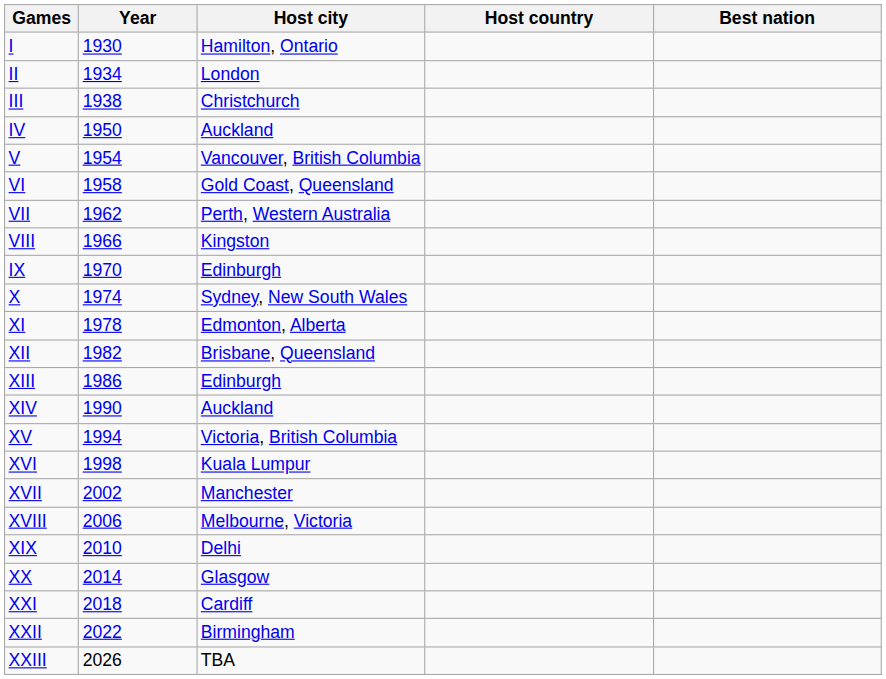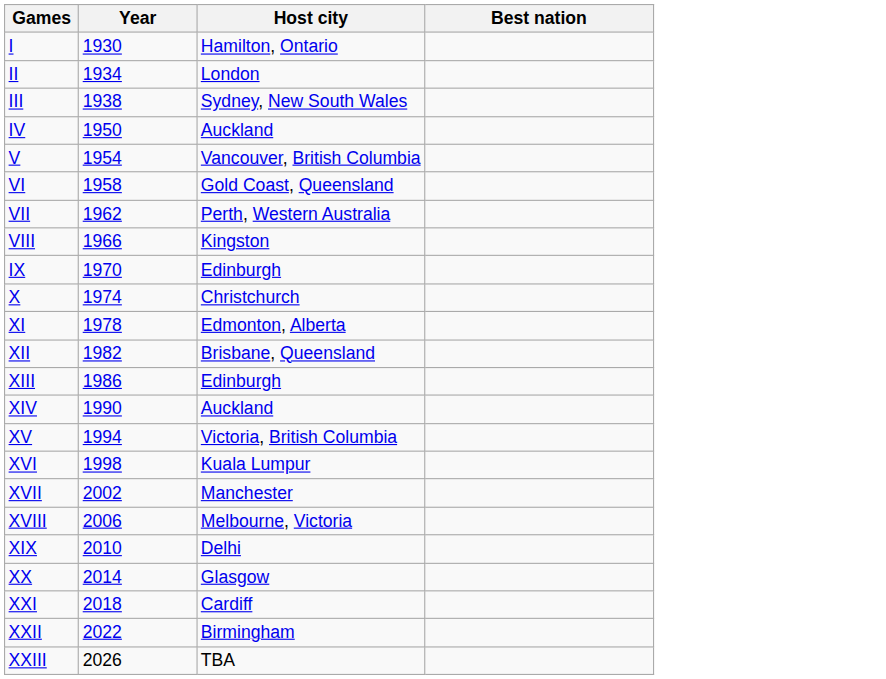 <table class="wikitable sortable">
 <tr>
 <th width=60>Games</th>
 <th width=100>Year</th>
 <th width=200>Host city</th>
-<th width=200>Host country</th>
 <th width=200>Best nation</th>
 </tr>
 <tr>
 <td><a href='#'>I</a></td>
 <td><a href='#'>1930</a></td>
 <td><a href='#'>Hamilton</a>, <a href='#'>Ontario</a></td>
 <td></td>
-<td></td>
 </tr>
 <tr>
 <td><a href='#'>II</a></td>
 <td><a href='#'>1934</a></td>
 <td><a href='#'>London</a></td>
 <td></td>
-<td></td>
 </tr>
 <tr>
 <td><a href='#'>III</a></td>
 <td><a href='#'>1938</a></td>
-<td><a href='#'>Christchurch</a></td>
-<td></td>
+<td><a href='#'>Sydney</a>, <a href='#'>New South Wales</a></td>
 <td></td>
 </tr>
 <tr>
 <td><a href='#'>IV</a></td>
 <td><a href='#'>1950</a></td>
 <td><a href='#'>Auckland</a></td>
 <td></td>
-<td></td>
 </tr>
 <tr>
 <td><a href='#'>V</a></td>
 <td><a href='#'>1954</a></td>
 <td><a href='#'>Vancouver</a>, <a href='#'>British Columbia</a></td>
-<td></td>
 <td></td>
 </tr>
 <tr>
 <td><a href='#'>VI</a></td>
 <td><a href='#'>1958</a></td>
 <td><a href='#'>Gold Coast</a>, <a href='#'>Queensland</a></td>
 <td></td>
-<td></td>
 </tr>
 <tr>
 <td><a href='#'>VII</a></td>
 <td><a href='#'>1962</a></td>
 <td><a href='#'>Perth</a>, <a href='#'>Western Australia</a></td>
-<td></td>
 <td></td>
 </tr>
 <tr>
 <td><a href='#'>VIII</a></td>
 <td><a href='#'>1966</a></td>
 <td><a href='#'>Kingston</a></td>
 <td></td>
-<td></td>
 </tr>
 <tr>
 <td><a href='#'>IX</a></td>
 <td><a href='#'>1970</a></td>
 <td><a href='#'>Edinburgh</a></td>
 <td></td>
-<td></td>
 </tr>
 <tr>
 <td><a href='#'>X</a></td>
 <td><a href='#'>1974</a></td>
-<td><a href='#'>Sydney</a>, <a href='#'>New South Wales</a></td>
-<td></td>
+<td><a href='#'>Christchurch</a></td>
 <td></td>
 </tr>
 <tr>
 <td><a href='#'>XI</a></td>
 <td><a href='#'>1978</a></td>
 <td><a href='#'>Edmonton</a>, <a href='#'>Alberta</a></td>
 <td></td>
-<td></td>
 </tr>
 <tr>
 <td><a href='#'>XII</a></td>
 <td><a href='#'>1982</a></td>
 <td><a href='#'>Brisbane</a>, <a href='#'>Queensland</a></td>
-<td></td>
 <td></td>
 </tr>
 <tr>
 <td><a href='#'>XIII</a></td>
 <td><a href='#'>1986</a></td>
 <td><a href='#'>Edinburgh</a></td>
 <td></td>
-<td></td>
 </tr>
 <tr>
 <td><a href='#'>XIV</a></td>
 <td><a href='#'>1990</a></td>
 <td><a href='#'>Auckland</a></td>
-<td></td>
 <td></td>
 </tr>
 <tr>
 <td><a href='#'>XV</a></td>
 <td><a href='#'>1994</a></td>
 <td><a href='#'>Victoria</a>, <a href='#'>British Columbia</a></td>
 <td></td>
-<td></td>
 </tr>
 <tr>
 <td><a href='#'>XVI</a></td>
 <td><a href='#'>1998</a></td>
 <td><a href='#'>Kuala Lumpur</a></td>
-<td></td>
 <td></td>
 </tr>
 <tr>
 <td><a href='#'>XVII</a></td>
 <td><a href='#'>2002</a></td>
 <td><a href='#'>Manchester</a></td>
 <td></td>
-<td></td>
 </tr>
 <tr>
 <td><a href='#'>XVIII</a></td>
 <td><a href='#'>2006</a></td>
 <td><a href='#'>Melbourne</a>, <a href='#'>Victoria</a></td>
-<td></td>
 <td></td>
 </tr>
 <tr>
 <td><a href='#'>XIX</a></td>
 <td><a href='#'>2010</a></td>
 <td><a href='#'>Delhi</a></td>
 <td></td>
-<td></td>
 </tr>
 <tr>
 <td><a href='#'>XX</a></td>
 <td><a href='#'>2014</a></td>
 <td><a href='#'>Glasgow</a></td>
-<td></td>
 <td></td>
 </tr>
 <tr>
 <td><a href='#'>XXI</a></td>
 <td><a href='#'>2018</a></td>
 <td><a href='#'>Cardiff</a></td>
 <td></td>
-<td></td>
 </tr>
 <tr>
 <td><a href='#'>XXII</a></td>
 <td><a href='#'>2022</a></td>
 <td><a href='#'>Birmingham</a></td>
-<td></td>
 <td></td>
 </tr>
 <tr>
 <td><a href='#'>XXIII</a></td>
 <td>2026</td>
 <td>TBA</td>
 <td></td>
-<td></td>
 </tr>
 </table>
